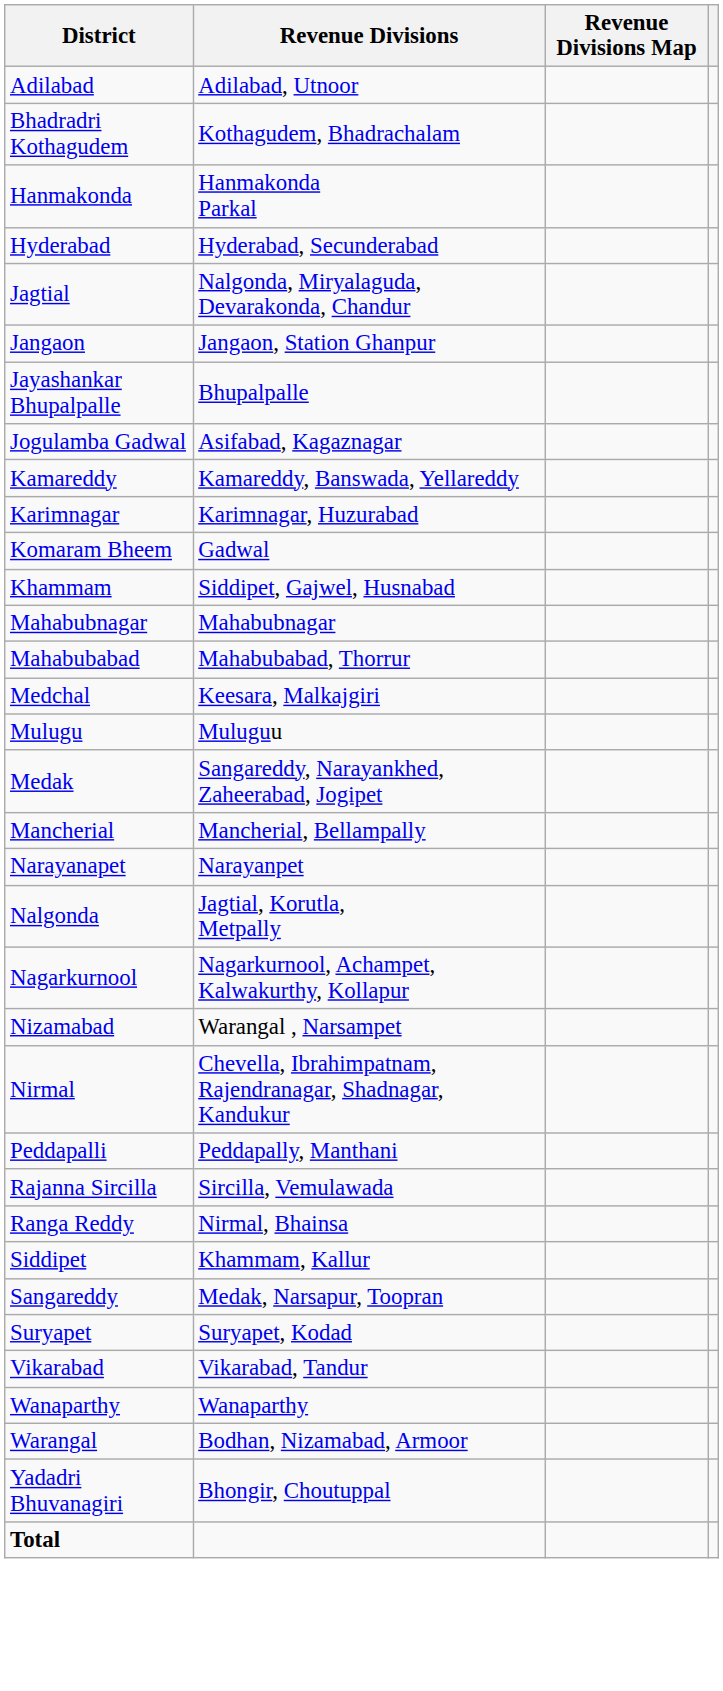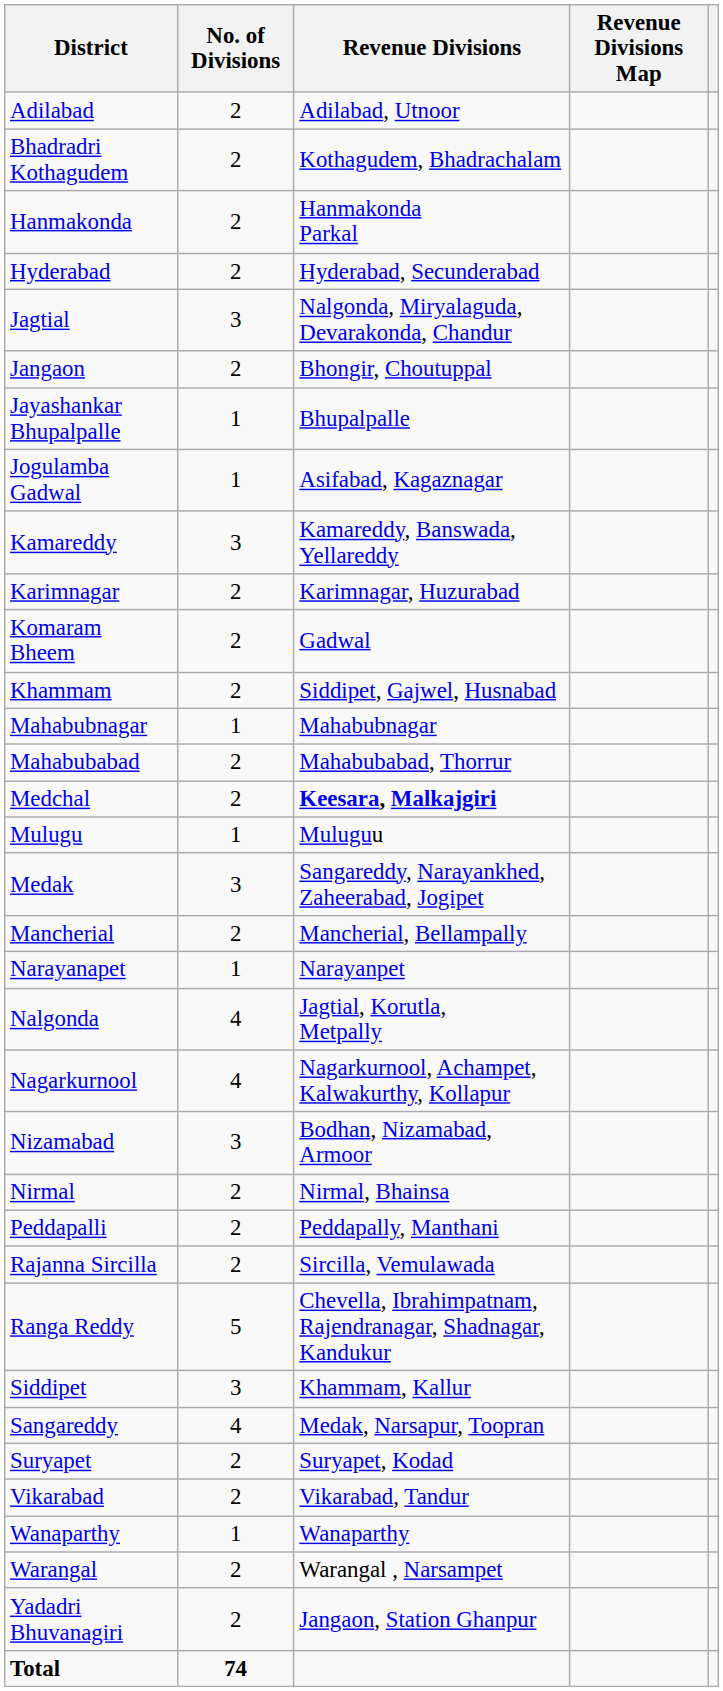 <table class="wikitable" style=width:500px;>
 <tr>
 <th>District</th>
+<th>No. of Divisions</th>
 <th>Revenue Divisions</th>
 <th>Revenue Divisions Map</th>
 <th></th>
 </tr>
 <tr>
 <td><a href='#'>Adilabad</a></td>
+<td style="text-align:center">2</td>
 <td><a href='#'>Adilabad</a>, <a href='#'>Utnoor</a></td>
 <td></td>
 <td></td>
 </tr>
 <tr |->
 <td><a href='#'>Bhadradri Kothagudem</a></td>
+<td style="text-align:center">2</td>
 <td><a href='#'>Kothagudem</a>, <a href='#'>Bhadrachalam</a></td>
 <td></td>
 <td></td>
 </tr>
 <tr>
 <td><a href='#'>Hanmakonda</a></td>
+<td style="text-align:center">2</td>
 <td><a href='#'>Hanmakonda</a><br><a href='#'>Parkal</a></td>
 <td></td>
 <td></td>
 </tr>
 <tr>
 <td><a href='#'>Hyderabad</a></td>
+<td style="text-align:center">2</td>
 <td><a href='#'>Hyderabad</a>, <a href='#'>Secunderabad</a></td>
 <td></td>
 <td></td>
 </tr>
 <tr>
 <td><a href='#'>Jagtial</a></td>
+<td style="text-align:center">3</td>
 <td><a href='#'>Nalgonda</a>, <a href='#'>Miryalaguda</a>, <a href='#'>Devarakonda</a>, <a href='#'>Chandur</a></td>
 <td></td>
 <td></td>
 </tr>
 <tr>
 <td><a href='#'>Jangaon</a></td>
-<td><a href='#'>Jangaon</a>,    <a href='#'>Station Ghanpur</a></td>
+<td style="text-align:center">2</td>
+<td><a href='#'>Bhongir</a>, <a href='#'>Choutuppal</a></td>
 <td></td>
 <td></td>
 </tr>
 <tr>
 <td><a href='#'>Jayashankar Bhupalpalle</a></td>
+<td style="text-align:center">1</td>
 <td><a href='#'>Bhupalpalle</a></td>
 <td></td>
 <td></td>
 </tr>
 <tr>
 <td><a href='#'>Jogulamba Gadwal</a></td>
+<td style="text-align:center">1</td>
 <td><a href='#'>Asifabad</a>, <a href='#'>Kagaznagar</a></td>
 <td></td>
 <td></td>
 </tr>
 <tr>
 <td><a href='#'>Kamareddy</a></td>
+<td style="text-align:center">3</td>
 <td><a href='#'>Kamareddy</a>, <a href='#'>Banswada</a>, <a href='#'>Yellareddy</a></td>
 <td></td>
 <td></td>
 </tr>
 <tr>
 <td><a href='#'>Karimnagar</a></td>
+<td style="text-align:center">2</td>
 <td><a href='#'>Karimnagar</a>, <a href='#'>Huzurabad</a></td>
 <td></td>
 <td></td>
 </tr>
 <tr>
 <td><a href='#'>Komaram Bheem</a></td>
+<td style="text-align:center">2</td>
 <td><a href='#'>Gadwal</a></td>
 <td></td>
 <td></td>
 </tr>
 <tr>
 <td><a href='#'>Khammam</a></td>
+<td style="text-align:center">2</td>
 <td><a href='#'>Siddipet</a>, <a href='#'>Gajwel</a>, <a href='#'>Husnabad</a></td>
 <td></td>
 <td></td>
 </tr>
 <tr>
 <td><a href='#'>Mahabubnagar</a></td>
+<td style="text-align:center">1</td>
 <td><a href='#'>Mahabubnagar</a></td>
 <td></td>
 <td></td>
 </tr>
 <tr |->
 <td><a href='#'>Mahabubabad</a></td>
+<td style="text-align:center">2</td>
 <td><a href='#'>Mahabubabad</a>, <a href='#'>Thorrur</a></td>
 <td></td>
 <td></td>
 </tr>
 <tr>
 <td><a href='#'>Medchal</a></td>
-<td><a href='#'>Keesara</a>, <a href='#'>Malkajgiri</a></td>
+<td style="text-align:center">2</td>
+<td><strong><a href='#'>Keesara</a>, <a href='#'>Malkajgiri</a></strong></td>
 <td></td>
 <td></td>
 </tr>
 <tr>
 <td><a href='#'>Mulugu</a></td>
+<td style="text-align:center">1</td>
 <td><a href='#'>Mulugu</a>u</td>
 <td></td>
 <td></td>
 </tr>
 <tr>
 <td><a href='#'>Medak</a></td>
+<td style="text-align:center">3</td>
 <td><a href='#'>Sangareddy</a>, <a href='#'>Narayankhed</a>, <a href='#'>Zaheerabad</a>, <a href='#'>Jogipet</a></td>
 <td></td>
 <td></td>
 </tr>
 <tr>
 <td><a href='#'>Mancherial</a></td>
+<td style="text-align:center">2</td>
 <td><a href='#'>Mancherial</a>, <a href='#'>Bellampally</a></td>
 <td></td>
 <td></td>
 </tr>
 <tr>
 <td><a href='#'>Narayanapet</a></td>
+<td style="text-align:center">1</td>
 <td><a href='#'>Narayanpet</a></td>
 <td></td>
 <td></td>
 </tr>
 <tr |->
 <td><a href='#'>Nalgonda</a></td>
+<td style="text-align:center">4</td>
 <td><a href='#'>Jagtial</a>, <a href='#'>Korutla</a>,<br><a href='#'>Metpally</a></td>
 <td></td>
 <td></td>
 </tr>
 <tr>
 <td><a href='#'>Nagarkurnool</a></td>
+<td style="text-align:center">4</td>
 <td><a href='#'>Nagarkurnool</a>, <a href='#'>Achampet</a>, <a href='#'>Kalwakurthy</a>, <a href='#'>Kollapur</a></td>
 <td></td>
 <td></td>
 </tr>
 <tr>
 <td><a href='#'>Nizamabad</a></td>
-<td>Warangal , <a href='#'>Narsampet</a></td>
+<td style="text-align:center">3</td>
+<td><a href='#'>Bodhan</a>, <a href='#'>Nizamabad</a>, <a href='#'>Armoor</a></td>
 <td></td>
 <td></td>
 </tr>
 <tr>
 <td><a href='#'>Nirmal</a></td>
-<td><a href='#'>Chevella</a>, <a href='#'>Ibrahimpatnam</a>, <a href='#'>Rajendranagar</a>, <a href='#'>Shadnagar</a>, <a href='#'>Kandukur</a></td>
+<td style="text-align:center">2</td>
+<td><a href='#'>Nirmal</a>, <a href='#'>Bhainsa</a></td>
 <td></td>
 <td></td>
 </tr>
 <tr>
 <td><a href='#'>Peddapalli</a></td>
+<td style="text-align:center">2</td>
 <td><a href='#'>Peddapally</a>, <a href='#'>Manthani</a></td>
 <td></td>
 <td></td>
 </tr>
 <tr>
 <td><a href='#'>Rajanna Sircilla</a></td>
+<td style="text-align:center">2</td>
 <td><a href='#'>Sircilla</a>, <a href='#'>Vemulawada</a></td>
 <td></td>
 <td></td>
 </tr>
 <tr>
 <td><a href='#'>Ranga Reddy</a></td>
-<td><a href='#'>Nirmal</a>, <a href='#'>Bhainsa</a></td>
+<td style="text-align:center">5</td>
+<td><a href='#'>Chevella</a>, <a href='#'>Ibrahimpatnam</a>, <a href='#'>Rajendranagar</a>, <a href='#'>Shadnagar</a>, <a href='#'>Kandukur</a></td>
 <td></td>
 <td></td>
 </tr>
 <tr>
 <td><a href='#'>Siddipet</a></td>
+<td style="text-align:center">3</td>
 <td><a href='#'>Khammam</a>, <a href='#'>Kallur</a></td>
 <td></td>
 <td></td>
 </tr>
 <tr>
 <td><a href='#'>Sangareddy</a></td>
+<td style="text-align:center">4</td>
 <td><a href='#'>Medak</a>, <a href='#'>Narsapur</a>, <a href='#'>Toopran</a></td>
 <td></td>
 <td></td>
 </tr>
 <tr>
 <td><a href='#'>Suryapet</a></td>
+<td style="text-align:center">2</td>
 <td><a href='#'>Suryapet</a>, <a href='#'>Kodad</a></td>
 <td></td>
 <td></td>
 </tr>
 <tr>
 <td><a href='#'>Vikarabad</a></td>
+<td style="text-align:center">2</td>
 <td><a href='#'>Vikarabad</a>, <a href='#'>Tandur</a></td>
 <td></td>
 <td></td>
 </tr>
 <tr>
 <td><a href='#'>Wanaparthy</a></td>
+<td style="text-align:center">1</td>
 <td><a href='#'>Wanaparthy</a></td>
 <td></td>
 <td></td>
 </tr>
 <tr>
 <td><a href='#'>Warangal</a></td>
-<td><a href='#'>Bodhan</a>, <a href='#'>Nizamabad</a>, <a href='#'>Armoor</a></td>
+<td style="text-align:center">2</td>
+<td>Warangal , <a href='#'>Narsampet</a></td>
 <td></td>
 <td></td>
 </tr>
 <tr>
 <td><a href='#'>Yadadri Bhuvanagiri</a></td>
-<td><a href='#'>Bhongir</a>, <a href='#'>Choutuppal</a></td>
+<td style="text-align:center">2</td>
+<td><a href='#'>Jangaon</a>,    <a href='#'>Station Ghanpur</a></td>
 <td></td>
 <td></td>
 </tr>
 <tr>
 <td><strong>Total</strong></td>
+<td style="text-align:center"><strong>74</strong></td>
 <td></td>
 <td></td>
 <td></td>
 </tr>
 </table>
